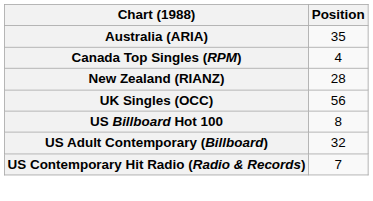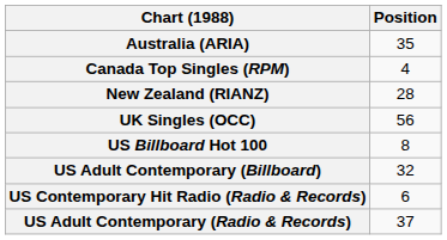 <table class="wikitable sortable plainrowheaders" style="text-align:center">
 <tr>
 <th scope="col">Chart (1988)</th>
 <th scope="col">Position</th>
 </tr>
 <tr>
 <th scope="row">Australia (ARIA)</th>
 <td>35</td>
 </tr>
 <tr>
 <th scope="row">Canada Top Singles (<em>RPM</em>)</th>
 <td>4</td>
 </tr>
 <tr>
 <th scope="row">New Zealand (RIANZ)</th>
 <td>28</td>
 </tr>
 <tr>
 <th scope="row">UK Singles (OCC)</th>
 <td>56</td>
 </tr>
 <tr>
 <th scope="row">US <em>Billboard</em> Hot 100</th>
 <td>8</td>
 </tr>
 <tr>
 <th scope="row">US Adult Contemporary (<em>Billboard</em>)</th>
 <td>32</td>
 </tr>
 <tr>
 <th scope="row">US Contemporary Hit Radio (<em>Radio & Records</em>)</th>
-<td>7</td>
+<td>6</td>
+</tr>
+<tr>
+<th scope="row">US Adult Contemporary (<em>Radio & Records</em>)</th>
+<td>37</td>
 </tr>
 </table>
